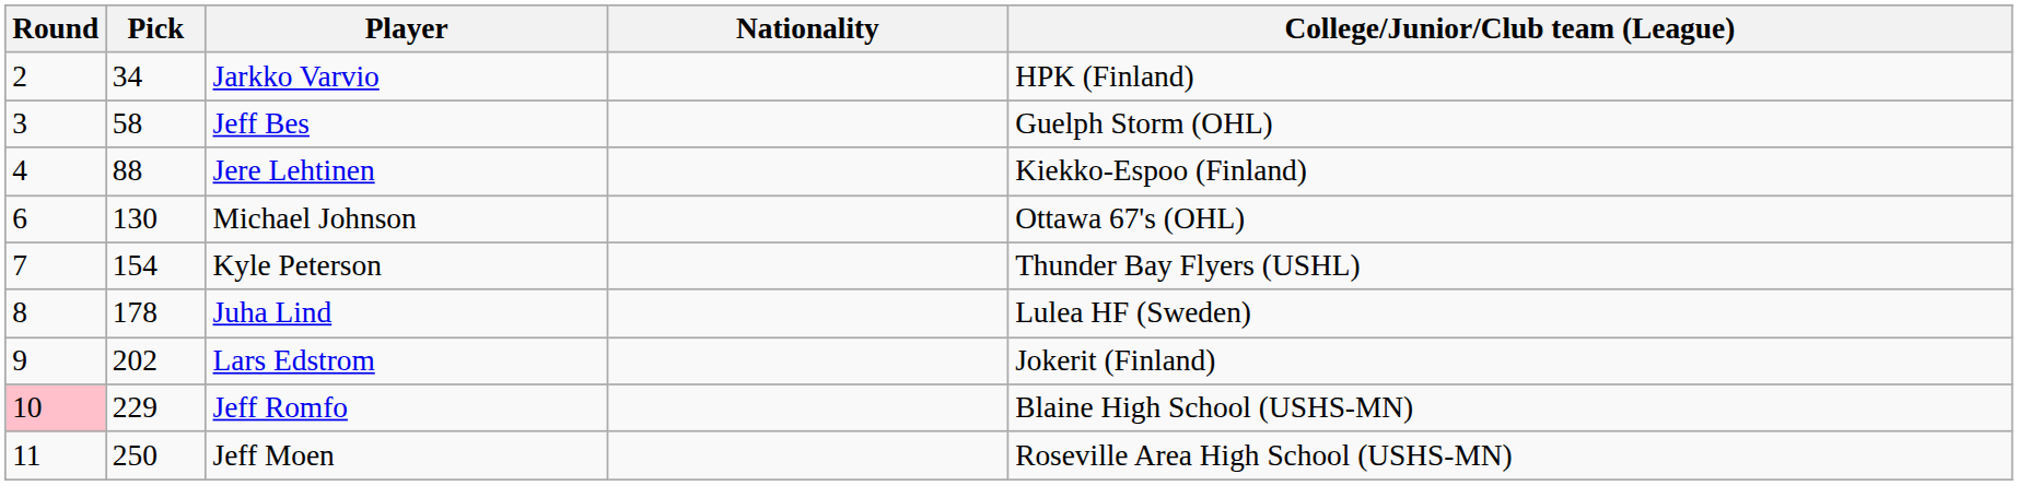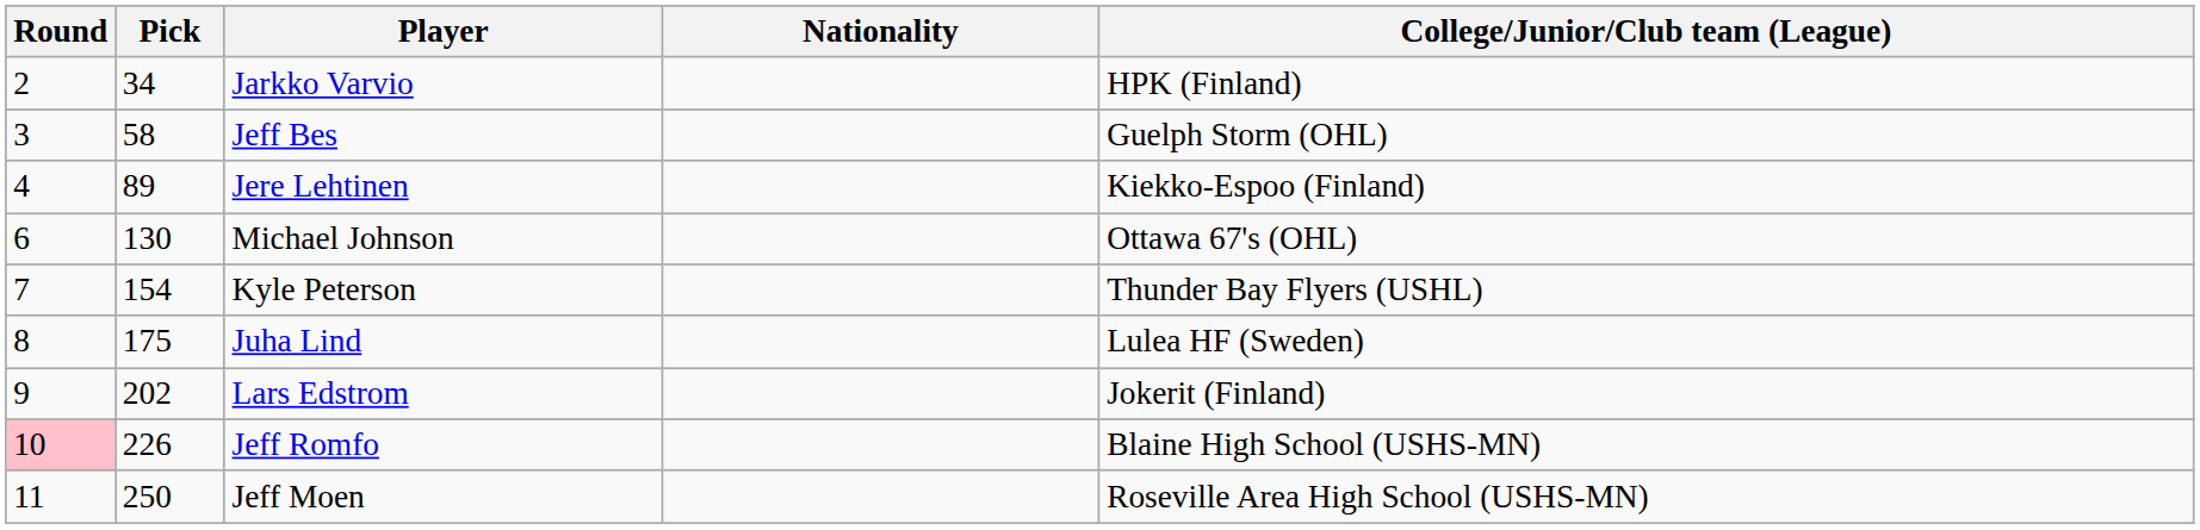 <table class="wikitable">
 <tr>
 <th bgcolor="#DDDDFF" width="5%">Round</th>
 <th bgcolor="#DDDDFF" width="5%">Pick</th>
 <th bgcolor="#DDDDFF" width="20%">Player</th>
 <th bgcolor="#DDDDFF" width="20%">Nationality</th>
 <th bgcolor="#DDDDFF" width="50%">College/Junior/Club team (League)</th>
 </tr>
 <tr>
 <td>2</td>
 <td>34</td>
 <td><a href='#'>Jarkko Varvio</a></td>
 <td></td>
 <td>HPK (Finland)</td>
 </tr>
 <tr>
 <td>3</td>
 <td>58</td>
 <td><a href='#'>Jeff Bes</a></td>
 <td></td>
 <td>Guelph Storm (OHL)</td>
 </tr>
 <tr>
 <td>4</td>
-<td>88</td>
+<td>89</td>
 <td><a href='#'>Jere Lehtinen</a></td>
 <td></td>
 <td>Kiekko-Espoo (Finland)</td>
 </tr>
 <tr>
 <td>6</td>
 <td>130</td>
 <td>Michael Johnson</td>
 <td></td>
 <td>Ottawa 67's (OHL)</td>
 </tr>
 <tr>
 <td>7</td>
 <td>154</td>
 <td>Kyle Peterson</td>
 <td></td>
 <td>Thunder Bay Flyers (USHL)</td>
 </tr>
 <tr>
 <td>8</td>
-<td>178</td>
+<td>175</td>
 <td><a href='#'>Juha Lind</a></td>
 <td></td>
 <td>Lulea HF (Sweden)</td>
 </tr>
 <tr>
 <td>9</td>
 <td>202</td>
 <td><a href='#'>Lars Edstrom</a></td>
 <td></td>
 <td>Jokerit (Finland)</td>
 </tr>
 <tr>
 <td style="background: pink;">10</td>
-<td>229</td>
+<td>226</td>
 <td><a href='#'>Jeff Romfo</a></td>
 <td></td>
 <td>Blaine High School (USHS-MN)</td>
 </tr>
 <tr>
 <td>11</td>
 <td>250</td>
 <td>Jeff Moen</td>
 <td></td>
 <td>Roseville Area High School (USHS-MN)</td>
 </tr>
 </table>
